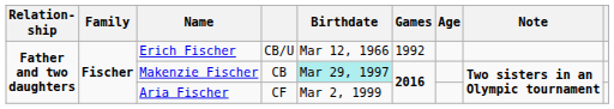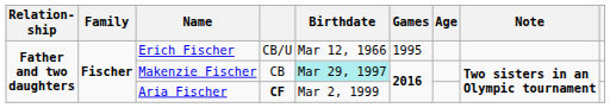 <table class="wikitable sortable" style="text-align: left; font-size: 90%; margin-left: 1em;">
 <tr>
 <th>Relation-<br>ship</th>
 <th>Family</th>
 <th>Name</th>
 <th></th>
 <th>Birthdate</th>
 <th>Games</th>
 <th>Age</th>
 <th>Note</th>
 <th></th>
 </tr>
 <tr>
 <td rowspan="3" style="text-align: center;"><strong>Father<br>and two<br>daughters</strong></td>
 <td rowspan="3"><strong>Fischer</strong></td>
 <td data-sort-value="Fischer, Erich"><a href='#'>Erich Fischer</a></td>
 <td style="text-align: center;">CB/U</td>
 <td>Mar 12, 1966</td>
-<td>1992</td>
+<td>1995</td>
 <td></td>
 <td></td>
 <td></td>
 </tr>
 <tr>
 <td data-sort-value="Fischer, Makenzie"><a href='#'>Makenzie Fischer</a></td>
 <td style="text-align: center;">CB</td>
 <td style="background: paleturquoise;">Mar 29, 1997</td>
 <td rowspan="2"><strong>2016 </strong></td>
 <td></td>
 <td rowspan="2"><strong>Two sisters in an<br>Olympic tournament</strong></td>
 <td></td>
 </tr>
 <tr>
 <td data-sort-value="Fischer, Aria"><a href='#'>Aria Fischer</a></td>
-<td style="text-align: center;">CF</td>
+<td style="text-align: center;"><strong>CF</strong></td>
 <td>Mar 2, 1999</td>
 <td></td>
 <td></td>
 </tr>
 </table>
